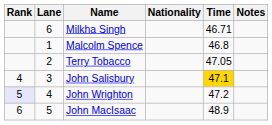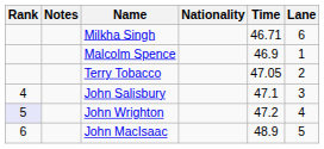 <table class="wikitable sortable" style=" text-align:center">
 <tr>
 <th>Rank</th>
-<th>Lane</th>
+<th>Notes</th>
 <th>Name</th>
 <th>Nationality</th>
 <th>Time</th>
-<th>Notes</th>
+<th>Lane</th>
 </tr>
 <tr>
 <td></td>
-<td>6</td>
+<td></td>
 <td align=left><a href='#'>Milkha Singh</a></td>
 <td align=left></td>
 <td>46.71</td>
-<td></td>
+<td>6</td>
 </tr>
 <tr>
 <td></td>
-<td>1</td>
+<td></td>
 <td align=left><a href='#'>Malcolm Spence</a></td>
 <td align=left></td>
-<td>46.8</td>
-<td></td>
+<td>46.9</td>
+<td>1</td>
 </tr>
 <tr>
 <td></td>
-<td>2</td>
+<td></td>
 <td align=left><a href='#'>Terry Tobacco</a></td>
 <td align=left></td>
 <td>47.05</td>
-<td></td>
+<td>2</td>
 </tr>
 <tr>
 <td>4</td>
-<td>3</td>
+<td></td>
 <td align=left><a href='#'>John Salisbury</a></td>
 <td align=left></td>
-<td style="background: gold;">47.1</td>
-<td></td>
+<td>47.1</td>
+<td>3</td>
 </tr>
 <tr>
 <td style="background: lavender;">5</td>
-<td>4</td>
+<td></td>
 <td align=left><a href='#'>John Wrighton</a></td>
 <td align=left></td>
 <td>47.2</td>
-<td></td>
+<td>4</td>
 </tr>
 <tr>
 <td>6</td>
-<td>5</td>
+<td></td>
 <td align=left><a href='#'>John MacIsaac</a></td>
 <td align=left></td>
 <td>48.9</td>
-<td></td>
+<td>5</td>
 </tr>
 </table>
